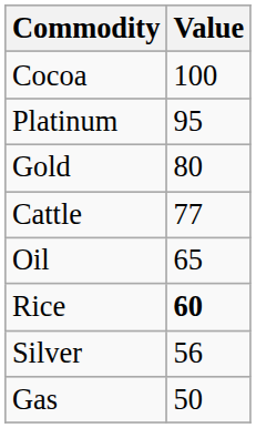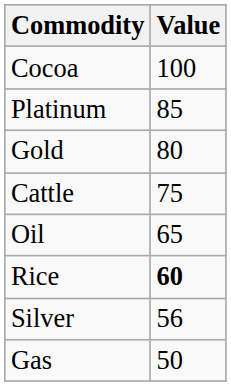 <table class="wikitable" border="1">
 <tr>
 <th>Commodity</th>
 <th>Value</th>
 </tr>
 <tr>
 <td>Cocoa</td>
 <td>100</td>
 </tr>
 <tr>
 <td>Platinum</td>
-<td>95</td>
+<td>85</td>
 </tr>
 <tr>
 <td>Gold</td>
 <td>80</td>
 </tr>
 <tr>
 <td>Cattle</td>
-<td>77</td>
+<td>75</td>
 </tr>
 <tr>
 <td>Oil</td>
 <td>65</td>
 </tr>
 <tr>
 <td>Rice</td>
 <td><strong>60</strong></td>
 </tr>
 <tr>
 <td>Silver</td>
 <td>56</td>
 </tr>
 <tr>
 <td>Gas</td>
 <td>50</td>
 </tr>
 </table>
